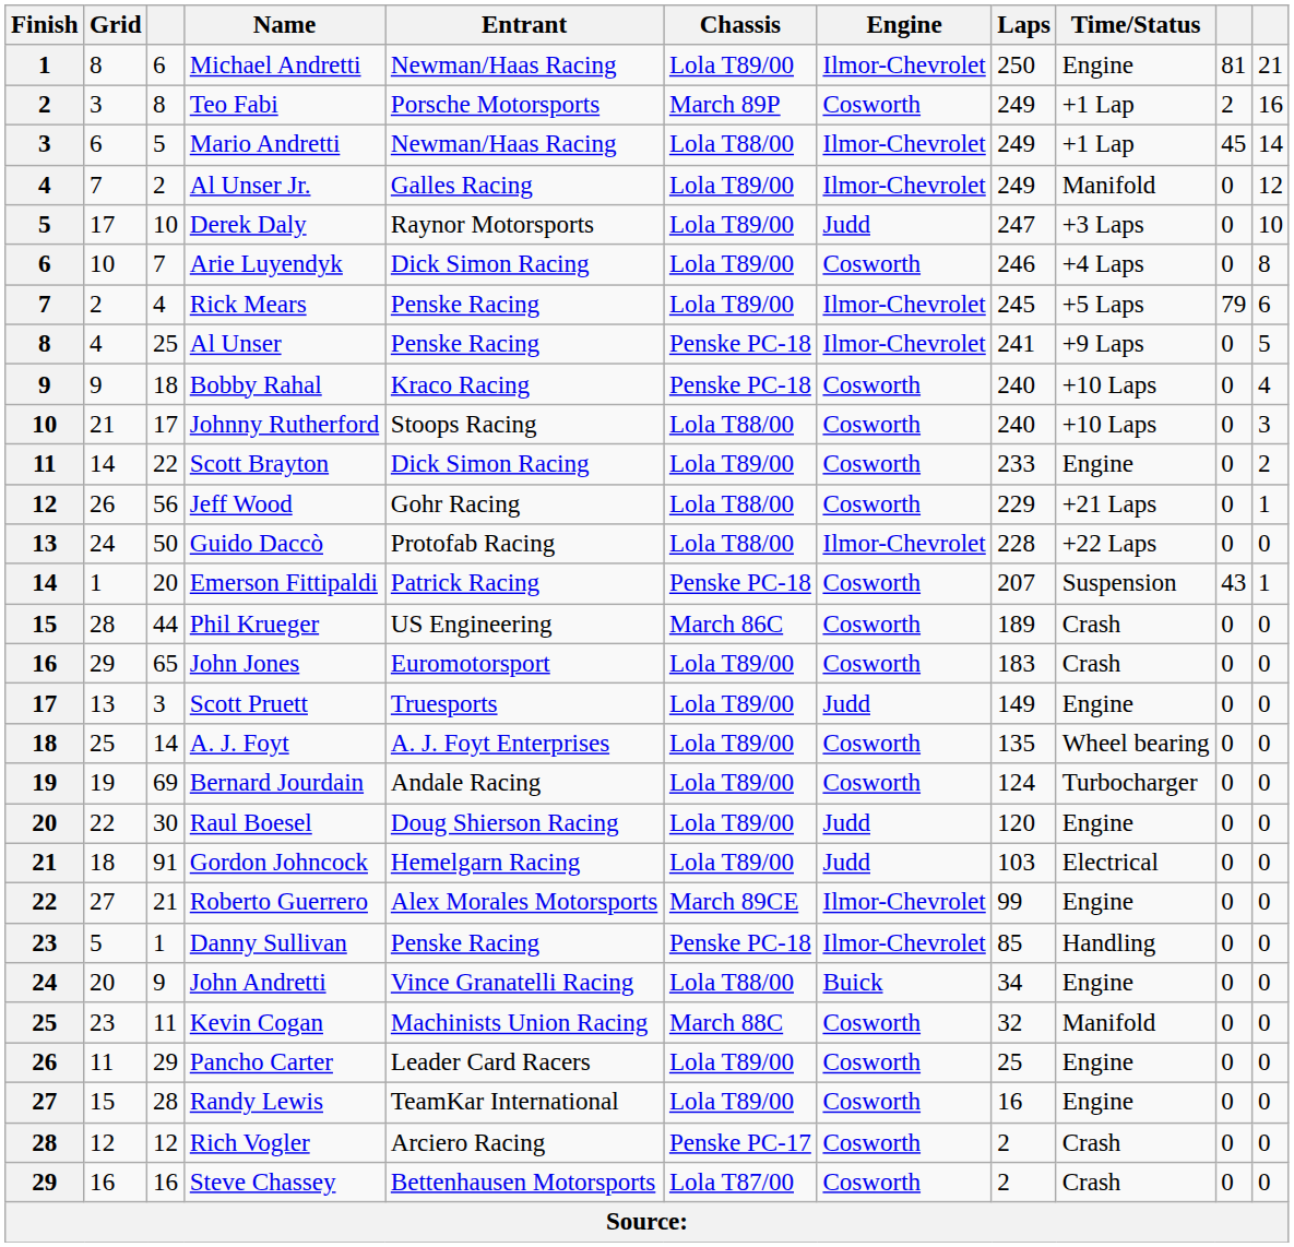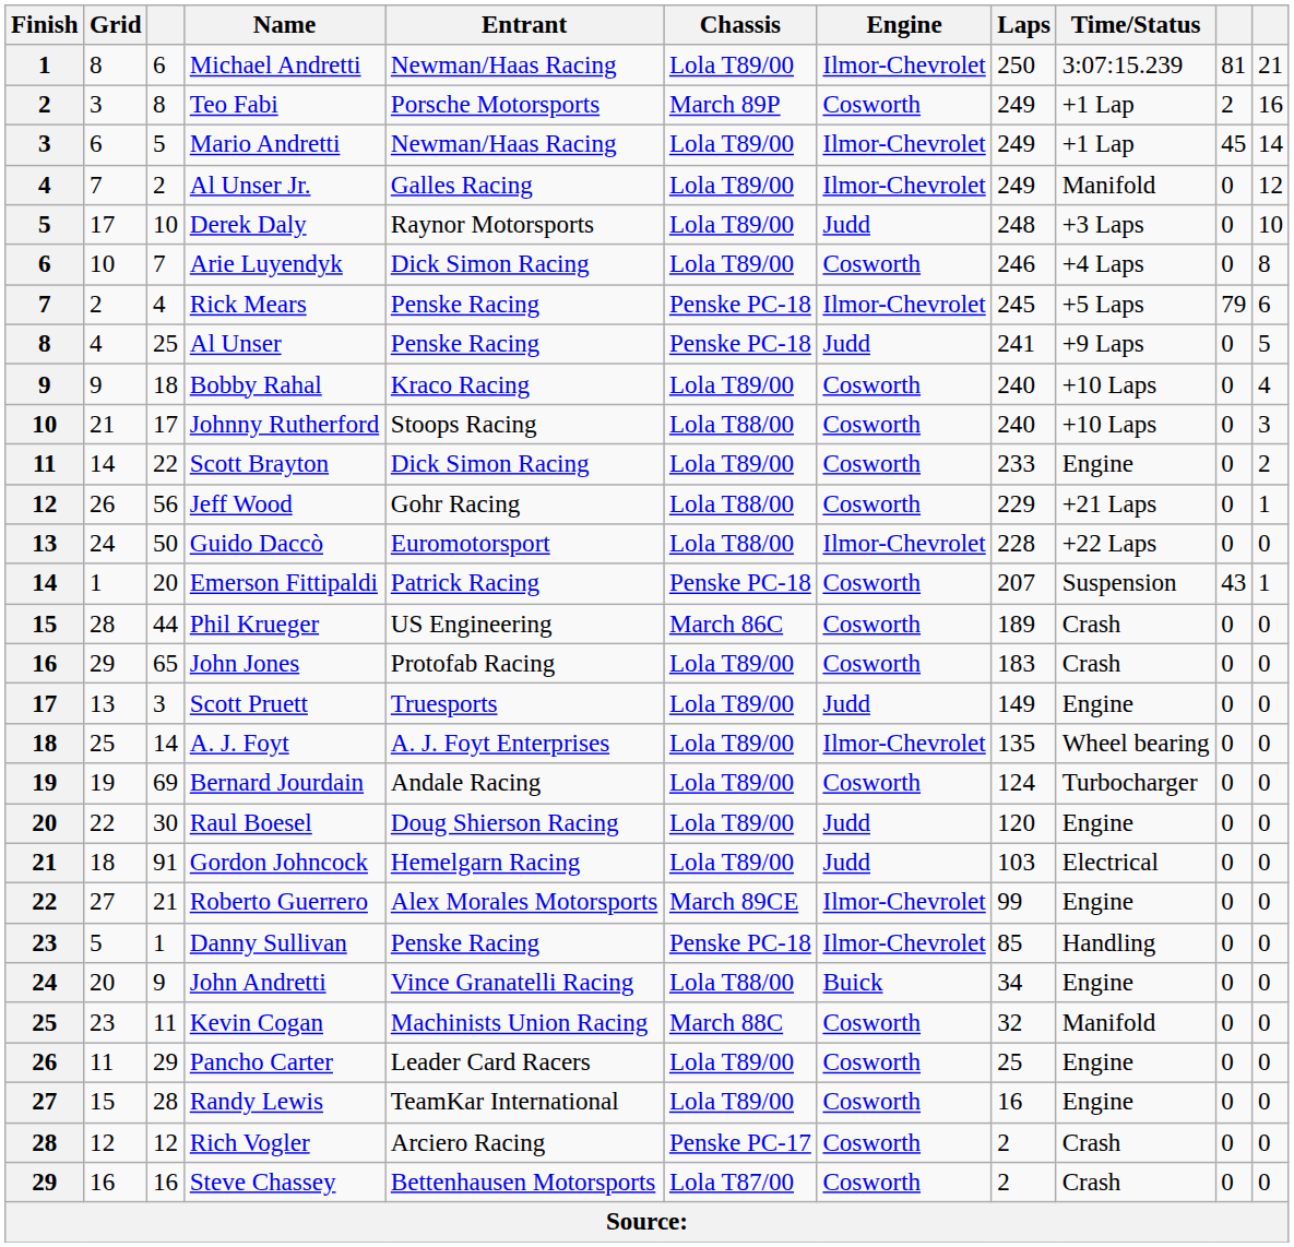 <table class="wikitable">
 <tr>
 <th>Finish</th>
 <th>Grid</th>
 <th></th>
 <th>Name</th>
 <th>Entrant</th>
 <th>Chassis</th>
 <th>Engine</th>
 <th>Laps</th>
 <th>Time/Status</th>
 <th></th>
 <th></th>
 </tr>
 <tr>
 <th>1</th>
 <td>8</td>
 <td>6</td>
 <td> <a href='#'>Michael Andretti</a></td>
 <td><a href='#'>Newman/Haas Racing</a></td>
 <td><a href='#'>Lola T89/00</a></td>
 <td><a href='#'>Ilmor-Chevrolet</a></td>
 <td>250</td>
-<td>Engine</td>
+<td>3:07:15.239</td>
 <td>81</td>
 <td>21</td>
 </tr>
 <tr>
 <th>2</th>
 <td>3</td>
 <td>8</td>
 <td> <a href='#'>Teo Fabi</a></td>
 <td><a href='#'>Porsche Motorsports</a></td>
 <td><a href='#'>March 89P</a></td>
 <td><a href='#'>Cosworth</a></td>
 <td>249</td>
 <td>+1 Lap</td>
 <td>2</td>
 <td>16</td>
 </tr>
 <tr>
 <th>3</th>
 <td>6</td>
 <td>5</td>
 <td> <a href='#'>Mario Andretti</a></td>
 <td><a href='#'>Newman/Haas Racing</a></td>
-<td><a href='#'>Lola T88/00</a></td>
+<td><a href='#'>Lola T89/00</a></td>
 <td><a href='#'>Ilmor-Chevrolet</a></td>
 <td>249</td>
 <td>+1 Lap</td>
 <td>45</td>
 <td>14</td>
 </tr>
 <tr>
 <th>4</th>
 <td>7</td>
 <td>2</td>
 <td> <a href='#'>Al Unser Jr.</a></td>
 <td><a href='#'>Galles Racing</a></td>
 <td><a href='#'>Lola T89/00</a></td>
 <td><a href='#'>Ilmor-Chevrolet</a></td>
 <td>249</td>
 <td>Manifold</td>
 <td>0</td>
 <td>12</td>
 </tr>
 <tr>
 <th>5</th>
 <td>17</td>
 <td>10</td>
 <td> <a href='#'>Derek Daly</a></td>
 <td>Raynor Motorsports</td>
 <td><a href='#'>Lola T89/00</a></td>
 <td><a href='#'>Judd</a></td>
-<td>247</td>
+<td>248</td>
 <td>+3 Laps</td>
 <td>0</td>
 <td>10</td>
 </tr>
 <tr>
 <th>6</th>
 <td>10</td>
 <td>7</td>
 <td> <a href='#'>Arie Luyendyk</a></td>
 <td><a href='#'>Dick Simon Racing</a></td>
 <td><a href='#'>Lola T89/00</a></td>
 <td><a href='#'>Cosworth</a></td>
 <td>246</td>
 <td>+4 Laps</td>
 <td>0</td>
 <td>8</td>
 </tr>
 <tr>
 <th>7</th>
 <td>2</td>
 <td>4</td>
 <td> <a href='#'>Rick Mears</a></td>
 <td><a href='#'>Penske Racing</a></td>
-<td><a href='#'>Lola T89/00</a></td>
+<td><a href='#'>Penske PC-18</a></td>
 <td><a href='#'>Ilmor-Chevrolet</a></td>
 <td>245</td>
 <td>+5 Laps</td>
 <td>79</td>
 <td>6</td>
 </tr>
 <tr>
 <th>8</th>
 <td>4</td>
 <td>25</td>
 <td> <a href='#'>Al Unser</a></td>
 <td><a href='#'>Penske Racing</a></td>
 <td><a href='#'>Penske PC-18</a></td>
-<td><a href='#'>Ilmor-Chevrolet</a></td>
+<td><a href='#'>Judd</a></td>
 <td>241</td>
 <td>+9 Laps</td>
 <td>0</td>
 <td>5</td>
 </tr>
 <tr>
 <th>9</th>
 <td>9</td>
 <td>18</td>
 <td> <a href='#'>Bobby Rahal</a></td>
 <td><a href='#'>Kraco Racing</a></td>
-<td><a href='#'>Penske PC-18</a></td>
+<td><a href='#'>Lola T89/00</a></td>
 <td><a href='#'>Cosworth</a></td>
 <td>240</td>
 <td>+10 Laps</td>
 <td>0</td>
 <td>4</td>
 </tr>
 <tr>
 <th>10</th>
 <td>21</td>
 <td>17</td>
 <td> <a href='#'>Johnny Rutherford</a></td>
 <td>Stoops Racing</td>
 <td><a href='#'>Lola T88/00</a></td>
 <td><a href='#'>Cosworth</a></td>
 <td>240</td>
 <td>+10 Laps</td>
 <td>0</td>
 <td>3</td>
 </tr>
 <tr>
 <th>11</th>
 <td>14</td>
 <td>22</td>
 <td> <a href='#'>Scott Brayton</a></td>
 <td><a href='#'>Dick Simon Racing</a></td>
 <td><a href='#'>Lola T89/00</a></td>
 <td><a href='#'>Cosworth</a></td>
 <td>233</td>
 <td>Engine</td>
 <td>0</td>
 <td>2</td>
 </tr>
 <tr>
 <th>12</th>
 <td>26</td>
 <td>56</td>
 <td> <a href='#'>Jeff Wood</a></td>
 <td>Gohr Racing</td>
 <td><a href='#'>Lola T88/00</a></td>
 <td><a href='#'>Cosworth</a></td>
 <td>229</td>
 <td>+21 Laps</td>
 <td>0</td>
 <td>1</td>
 </tr>
 <tr>
 <th>13</th>
 <td>24</td>
 <td>50</td>
 <td> <a href='#'>Guido Daccò</a></td>
-<td>Protofab Racing</td>
+<td><a href='#'>Euromotorsport</a></td>
 <td><a href='#'>Lola T88/00</a></td>
 <td><a href='#'>Ilmor-Chevrolet</a></td>
 <td>228</td>
 <td>+22 Laps</td>
 <td>0</td>
 <td>0</td>
 </tr>
 <tr>
 <th>14</th>
 <td>1</td>
 <td>20</td>
 <td> <a href='#'>Emerson Fittipaldi</a></td>
 <td><a href='#'>Patrick Racing</a></td>
 <td><a href='#'>Penske PC-18</a></td>
 <td><a href='#'>Cosworth</a></td>
 <td>207</td>
 <td>Suspension</td>
 <td>43</td>
 <td>1</td>
 </tr>
 <tr>
 <th>15</th>
 <td>28</td>
 <td>44</td>
 <td> <a href='#'>Phil Krueger</a></td>
 <td>US Engineering</td>
 <td><a href='#'>March 86C</a></td>
 <td><a href='#'>Cosworth</a></td>
 <td>189</td>
 <td>Crash</td>
 <td>0</td>
 <td>0</td>
 </tr>
 <tr>
 <th>16</th>
 <td>29</td>
 <td>65</td>
 <td> <a href='#'>John Jones</a></td>
-<td><a href='#'>Euromotorsport</a></td>
+<td>Protofab Racing</td>
 <td><a href='#'>Lola T89/00</a></td>
 <td><a href='#'>Cosworth</a></td>
 <td>183</td>
 <td>Crash</td>
 <td>0</td>
 <td>0</td>
 </tr>
 <tr>
 <th>17</th>
 <td>13</td>
 <td>3</td>
 <td> <a href='#'>Scott Pruett</a></td>
 <td><a href='#'>Truesports</a></td>
 <td><a href='#'>Lola T89/00</a></td>
 <td><a href='#'>Judd</a></td>
 <td>149</td>
 <td>Engine</td>
 <td>0</td>
 <td>0</td>
 </tr>
 <tr>
 <th>18</th>
 <td>25</td>
 <td>14</td>
 <td> <a href='#'>A. J. Foyt</a></td>
 <td><a href='#'>A. J. Foyt Enterprises</a></td>
 <td><a href='#'>Lola T89/00</a></td>
-<td><a href='#'>Cosworth</a></td>
+<td><a href='#'>Ilmor-Chevrolet</a></td>
 <td>135</td>
 <td>Wheel bearing</td>
 <td>0</td>
 <td>0</td>
 </tr>
 <tr>
 <th>19</th>
 <td>19</td>
 <td>69</td>
 <td> <a href='#'>Bernard Jourdain</a></td>
 <td>Andale Racing</td>
 <td><a href='#'>Lola T89/00</a></td>
 <td><a href='#'>Cosworth</a></td>
 <td>124</td>
 <td>Turbocharger</td>
 <td>0</td>
 <td>0</td>
 </tr>
 <tr>
 <th>20</th>
 <td>22</td>
 <td>30</td>
 <td> <a href='#'>Raul Boesel</a></td>
 <td><a href='#'>Doug Shierson Racing</a></td>
 <td><a href='#'>Lola T89/00</a></td>
 <td><a href='#'>Judd</a></td>
 <td>120</td>
 <td>Engine</td>
 <td>0</td>
 <td>0</td>
 </tr>
 <tr>
 <th>21</th>
 <td>18</td>
 <td>91</td>
 <td> <a href='#'>Gordon Johncock</a></td>
 <td><a href='#'>Hemelgarn Racing</a></td>
 <td><a href='#'>Lola T89/00</a></td>
 <td><a href='#'>Judd</a></td>
 <td>103</td>
 <td>Electrical</td>
 <td>0</td>
 <td>0</td>
 </tr>
 <tr>
 <th>22</th>
 <td>27</td>
 <td>21</td>
 <td> <a href='#'>Roberto Guerrero</a></td>
 <td><a href='#'>Alex Morales Motorsports</a></td>
 <td><a href='#'>March 89CE</a></td>
 <td><a href='#'>Ilmor-Chevrolet</a></td>
 <td>99</td>
 <td>Engine</td>
 <td>0</td>
 <td>0</td>
 </tr>
 <tr>
 <th>23</th>
 <td>5</td>
 <td>1</td>
 <td> <a href='#'>Danny Sullivan</a></td>
 <td><a href='#'>Penske Racing</a></td>
 <td><a href='#'>Penske PC-18</a></td>
 <td><a href='#'>Ilmor-Chevrolet</a></td>
 <td>85</td>
 <td>Handling</td>
 <td>0</td>
 <td>0</td>
 </tr>
 <tr>
 <th>24</th>
 <td>20</td>
 <td>9</td>
 <td> <a href='#'>John Andretti</a></td>
 <td><a href='#'>Vince Granatelli Racing</a></td>
 <td><a href='#'>Lola T88/00</a></td>
 <td><a href='#'>Buick</a></td>
 <td>34</td>
 <td>Engine</td>
 <td>0</td>
 <td>0</td>
 </tr>
 <tr>
 <th>25</th>
 <td>23</td>
 <td>11</td>
 <td> <a href='#'>Kevin Cogan</a></td>
 <td><a href='#'>Machinists Union Racing</a></td>
 <td><a href='#'>March 88C</a></td>
 <td><a href='#'>Cosworth</a></td>
 <td>32</td>
 <td>Manifold</td>
 <td>0</td>
 <td>0</td>
 </tr>
 <tr>
 <th>26</th>
 <td>11</td>
 <td>29</td>
 <td> <a href='#'>Pancho Carter</a></td>
 <td>Leader Card Racers</td>
 <td><a href='#'>Lola T89/00</a></td>
 <td><a href='#'>Cosworth</a></td>
 <td>25</td>
 <td>Engine</td>
 <td>0</td>
 <td>0</td>
 </tr>
 <tr>
 <th>27</th>
 <td>15</td>
 <td>28</td>
 <td> <a href='#'>Randy Lewis</a></td>
 <td>TeamKar International</td>
 <td><a href='#'>Lola T89/00</a></td>
 <td><a href='#'>Cosworth</a></td>
 <td>16</td>
 <td>Engine</td>
 <td>0</td>
 <td>0</td>
 </tr>
 <tr>
 <th>28</th>
 <td>12</td>
 <td>12</td>
 <td> <a href='#'>Rich Vogler</a></td>
 <td>Arciero Racing</td>
 <td><a href='#'>Penske PC-17</a></td>
 <td><a href='#'>Cosworth</a></td>
 <td>2</td>
 <td>Crash</td>
 <td>0</td>
 <td>0</td>
 </tr>
 <tr>
 <th>29</th>
 <td>16</td>
 <td>16</td>
 <td> <a href='#'>Steve Chassey</a></td>
 <td><a href='#'>Bettenhausen Motorsports</a></td>
 <td><a href='#'>Lola T87/00</a></td>
 <td><a href='#'>Cosworth</a></td>
 <td>2</td>
 <td>Crash</td>
 <td>0</td>
 <td>0</td>
 </tr>
 <tr>
 <th colspan=11>Source:</th>
 </tr>
 </table>
